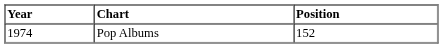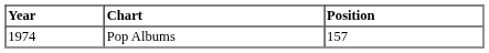 <table border=1 cellspacing=0 cellpadding=2 width="550px">
 <tr>
 <th align="left">Year</th>
 <th align="left">Chart</th>
 <th align="left">Position</th>
 </tr>
 <tr>
 <td align="left">1974</td>
 <td align="left">Pop Albums</td>
-<td align="left">152</td>
+<td align="left">157</td>
 </tr>
 <tr>
 </tr>
 </table>
